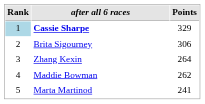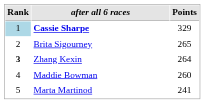 <table cellspacing="1" cellpadding="3" style="border:1px solid #aaa; font-size:86%;">
 <tr style="background:#e4e4e4;">
 <th style="border-bottom:1px solid #aaa; width:10px;">Rank</th>
 <th style="border-bottom:1px solid #aaa; width:200px;"><em>after all 6 races</em></th>
 <th style="border-bottom:1px solid #aaa; width:20px;">Points</th>
 </tr>
 <tr>
 <td align=center style="background: lightblue;">1</td>
 <td><strong> <a href='#'>Cassie Sharpe</a></strong></td>
 <td align=center>329</td>
 </tr>
 <tr>
 <td align=center>2</td>
 <td> <a href='#'>Brita Sigourney</a></td>
-<td align=center>306</td>
+<td align=center>265</td>
 </tr>
 <tr>
-<td align=center>3</td>
+<td align=center><strong>3</strong></td>
 <td> <a href='#'>Zhang Kexin</a></td>
 <td align=center>264</td>
 </tr>
 <tr>
 <td align=center>4</td>
 <td> <a href='#'>Maddie Bowman</a></td>
-<td align=center>262</td>
+<td align=center>260</td>
 </tr>
 <tr>
 <td align=center>5</td>
 <td> <a href='#'>Marta Martinod</a></td>
 <td align=center>241</td>
 </tr>
 </table>
